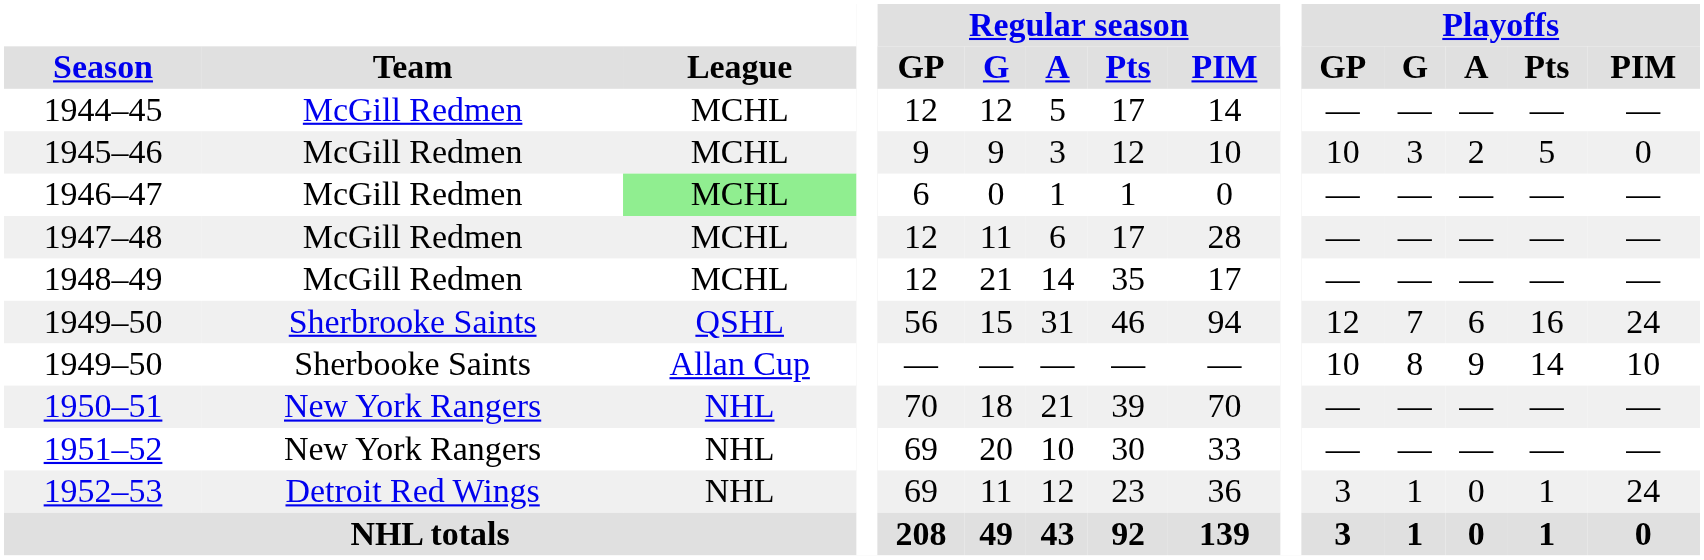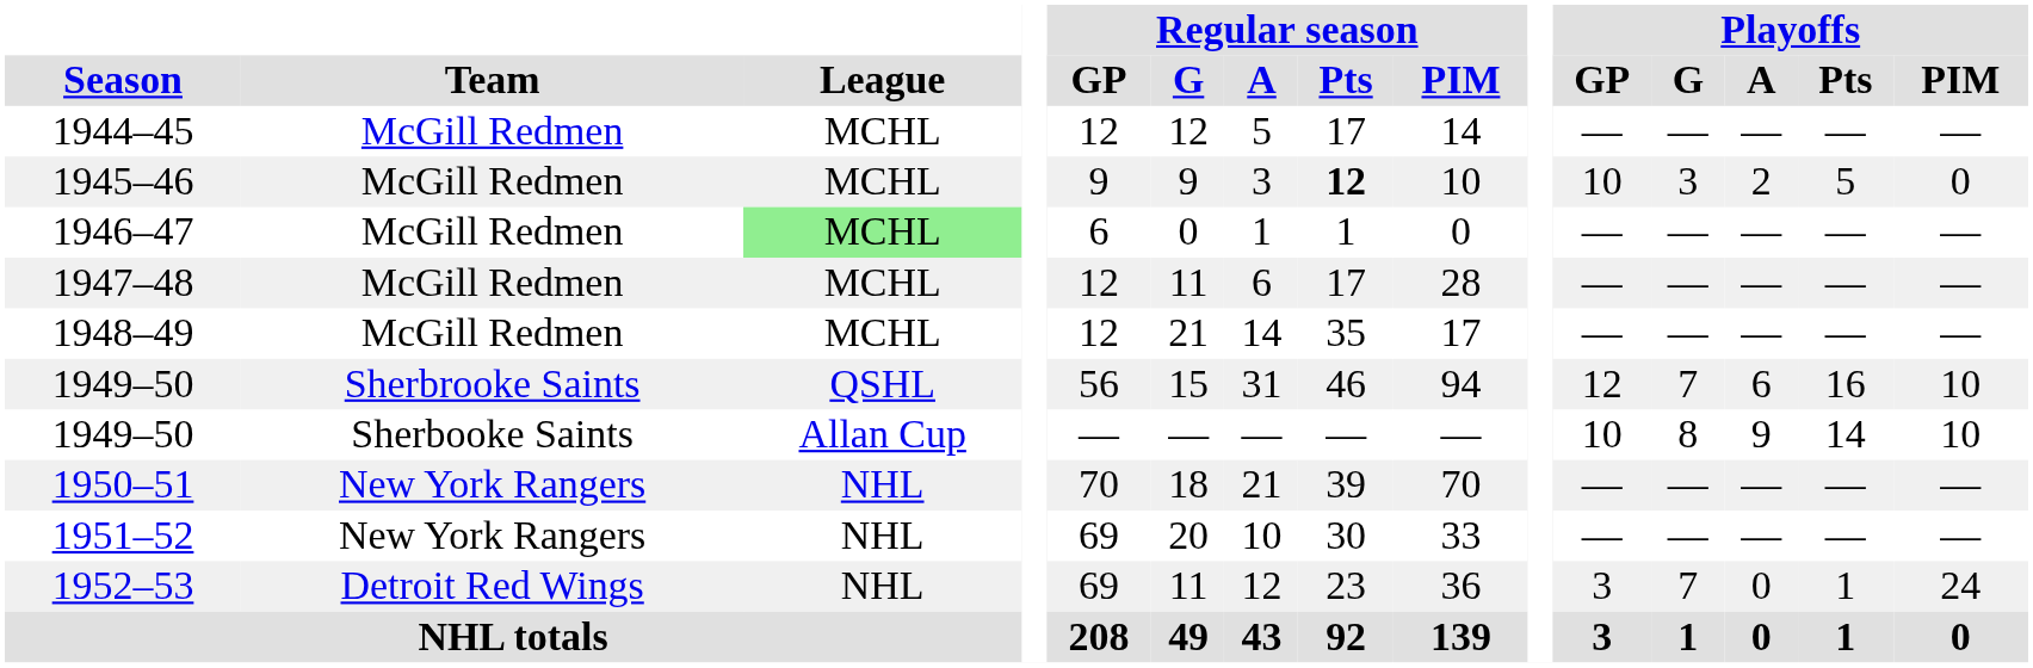 <table border="0" cellpadding="1" cellspacing="0" style="text-align:center; width:50em">
 <tr bgcolor="#e0e0e0">
 <th colspan="3" bgcolor="#ffffff"> </th>
 <th rowspan="99" bgcolor="#ffffff"> </th>
 <th colspan="5"><a href='#'>Regular season</a></th>
 <th rowspan="99" bgcolor="#ffffff"> </th>
 <th colspan="5"><a href='#'>Playoffs</a></th>
 </tr>
 <tr bgcolor="#e0e0e0">
 <th><a href='#'>Season</a></th>
 <th>Team</th>
 <th>League</th>
 <th>GP</th>
 <th><a href='#'>G</a></th>
 <th><a href='#'>A</a></th>
 <th><a href='#'>Pts</a></th>
 <th><a href='#'>PIM</a></th>
 <th>GP</th>
 <th>G</th>
 <th>A</th>
 <th>Pts</th>
 <th>PIM</th>
 </tr>
 <tr>
 <td>1944–45</td>
 <td><a href='#'>McGill Redmen</a></td>
 <td>MCHL</td>
 <td>12</td>
 <td>12</td>
 <td>5</td>
 <td>17</td>
 <td>14</td>
 <td>—</td>
 <td>—</td>
 <td>—</td>
 <td>—</td>
 <td>—</td>
 </tr>
 <tr bgcolor="#f0f0f0">
 <td>1945–46</td>
 <td>McGill Redmen</td>
 <td>MCHL</td>
 <td>9</td>
 <td>9</td>
 <td>3</td>
-<td>12</td>
+<td><strong>12</strong></td>
 <td>10</td>
 <td>10</td>
 <td>3</td>
 <td>2</td>
 <td>5</td>
 <td>0</td>
 </tr>
 <tr>
 <td>1946–47</td>
 <td>McGill Redmen</td>
 <td style="background: lightgreen;">MCHL</td>
 <td>6</td>
 <td>0</td>
 <td>1</td>
 <td>1</td>
 <td>0</td>
 <td>—</td>
 <td>—</td>
 <td>—</td>
 <td>—</td>
 <td>—</td>
 </tr>
 <tr bgcolor="#f0f0f0">
 <td>1947–48</td>
 <td>McGill Redmen</td>
 <td>MCHL</td>
 <td>12</td>
 <td>11</td>
 <td>6</td>
 <td>17</td>
 <td>28</td>
 <td>—</td>
 <td>—</td>
 <td>—</td>
 <td>—</td>
 <td>—</td>
 </tr>
 <tr>
 <td>1948–49</td>
 <td>McGill Redmen</td>
 <td>MCHL</td>
 <td>12</td>
 <td>21</td>
 <td>14</td>
 <td>35</td>
 <td>17</td>
 <td>—</td>
 <td>—</td>
 <td>—</td>
 <td>—</td>
 <td>—</td>
 </tr>
 <tr bgcolor="#f0f0f0">
 <td>1949–50</td>
 <td><a href='#'>Sherbrooke Saints</a></td>
 <td><a href='#'>QSHL</a></td>
 <td>56</td>
 <td>15</td>
 <td>31</td>
 <td>46</td>
 <td>94</td>
 <td>12</td>
 <td>7</td>
 <td>6</td>
 <td>16</td>
-<td>24</td>
+<td>10</td>
 </tr>
 <tr>
 <td>1949–50</td>
 <td>Sherbooke Saints</td>
 <td><a href='#'>Allan Cup</a></td>
 <td>—</td>
 <td>—</td>
 <td>—</td>
 <td>—</td>
 <td>—</td>
 <td>10</td>
 <td>8</td>
 <td>9</td>
 <td>14</td>
 <td>10</td>
 </tr>
 <tr bgcolor="#f0f0f0">
 <td><a href='#'>1950–51</a></td>
 <td><a href='#'>New York Rangers</a></td>
 <td><a href='#'>NHL</a></td>
 <td>70</td>
 <td>18</td>
 <td>21</td>
 <td>39</td>
 <td>70</td>
 <td>—</td>
 <td>—</td>
 <td>—</td>
 <td>—</td>
 <td>—</td>
 </tr>
 <tr>
 <td><a href='#'>1951–52</a></td>
 <td>New York Rangers</td>
 <td>NHL</td>
 <td>69</td>
 <td>20</td>
 <td>10</td>
 <td>30</td>
 <td>33</td>
 <td>—</td>
 <td>—</td>
 <td>—</td>
 <td>—</td>
 <td>—</td>
 </tr>
 <tr bgcolor="#f0f0f0">
 <td><a href='#'>1952–53</a></td>
 <td><a href='#'>Detroit Red Wings</a></td>
 <td>NHL</td>
 <td>69</td>
 <td>11</td>
 <td>12</td>
 <td>23</td>
 <td>36</td>
 <td>3</td>
-<td>1</td>
+<td>7</td>
 <td>0</td>
 <td>1</td>
 <td>24</td>
 </tr>
 <tr bgcolor="#e0e0e0">
 <th colspan="3">NHL totals</th>
 <th>208</th>
 <th>49</th>
 <th>43</th>
 <th>92</th>
 <th>139</th>
 <th>3</th>
 <th>1</th>
 <th>0</th>
 <th>1</th>
 <th>0</th>
 </tr>
 </table>
